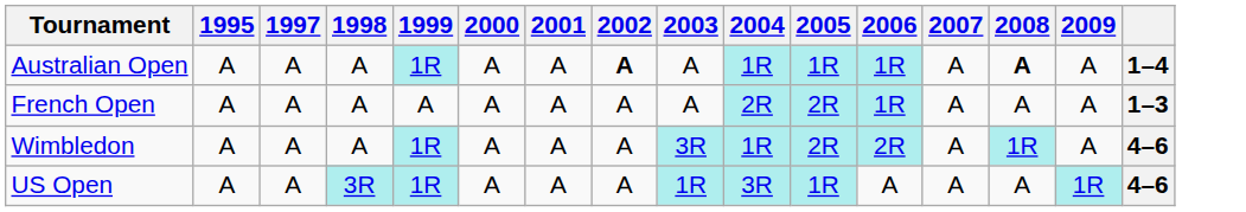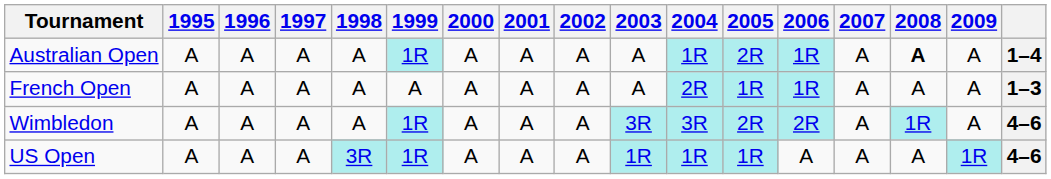 <table class=wikitable style=text-align:center;font-size:97%>
 <tr>
 <th>Tournament</th>
 <th><a href='#'>1995</a></th>
+<th><a href='#'>1996</a></th>
 <th><a href='#'>1997</a></th>
 <th><a href='#'>1998</a></th>
 <th><a href='#'>1999</a></th>
 <th><a href='#'>2000</a></th>
 <th><a href='#'>2001</a></th>
 <th><a href='#'>2002</a></th>
 <th><a href='#'>2003</a></th>
 <th><a href='#'>2004</a></th>
 <th><a href='#'>2005</a></th>
 <th><a href='#'>2006</a></th>
 <th><a href='#'>2007</a></th>
 <th><a href='#'>2008</a></th>
 <th><a href='#'>2009</a></th>
 <th></th>
 </tr>
 <tr>
 <td align=left><a href='#'>Australian Open</a></td>
 <td>A</td>
 <td>A</td>
 <td>A</td>
+<td>A</td>
 <td bgcolor=afeeee><a href='#'>1R</a></td>
 <td>A</td>
 <td>A</td>
-<td><strong>A</strong></td>
+<td>A</td>
 <td>A</td>
 <td bgcolor=afeeee><a href='#'>1R</a></td>
-<td bgcolor=afeeee><a href='#'>1R</a></td>
+<td bgcolor=afeeee><a href='#'>2R</a></td>
 <td bgcolor=afeeee><a href='#'>1R</a></td>
 <td>A</td>
 <td><strong>A</strong></td>
 <td>A</td>
 <th>1–4</th>
 </tr>
 <tr>
 <td align=left><a href='#'>French Open</a></td>
 <td>A</td>
 <td>A</td>
 <td>A</td>
 <td>A</td>
 <td>A</td>
 <td>A</td>
 <td>A</td>
 <td>A</td>
+<td>A</td>
 <td bgcolor=afeeee><a href='#'>2R</a></td>
-<td bgcolor=afeeee><a href='#'>2R</a></td>
+<td bgcolor=afeeee><a href='#'>1R</a></td>
 <td bgcolor=afeeee><a href='#'>1R</a></td>
 <td>A</td>
 <td>A</td>
 <td>A</td>
 <th>1–3</th>
 </tr>
 <tr>
 <td align=left><a href='#'>Wimbledon</a></td>
 <td>A</td>
 <td>A</td>
 <td>A</td>
+<td>A</td>
 <td bgcolor=afeeee><a href='#'>1R</a></td>
 <td>A</td>
 <td>A</td>
 <td>A</td>
 <td bgcolor=afeeee><a href='#'>3R</a></td>
-<td bgcolor=afeeee><a href='#'>1R</a></td>
+<td bgcolor=afeeee><a href='#'>3R</a></td>
 <td bgcolor=afeeee><a href='#'>2R</a></td>
 <td bgcolor=afeeee><a href='#'>2R</a></td>
 <td>A</td>
 <td bgcolor=afeeee><a href='#'>1R</a></td>
 <td>A</td>
 <th>4–6</th>
 </tr>
 <tr>
 <td align=left><a href='#'>US Open</a></td>
 <td>A</td>
 <td>A</td>
+<td>A</td>
 <td bgcolor=afeeee><a href='#'>3R</a></td>
 <td bgcolor=afeeee><a href='#'>1R</a></td>
 <td>A</td>
 <td>A</td>
 <td>A</td>
 <td bgcolor=afeeee><a href='#'>1R</a></td>
-<td bgcolor=afeeee><a href='#'>3R</a></td>
+<td bgcolor=afeeee><a href='#'>1R</a></td>
 <td bgcolor=afeeee><a href='#'>1R</a></td>
 <td>A</td>
 <td>A</td>
 <td>A</td>
 <td bgcolor=afeeee><a href='#'>1R</a></td>
 <th>4–6</th>
 </tr>
 </table>
